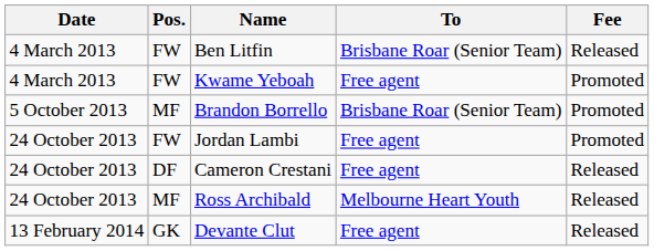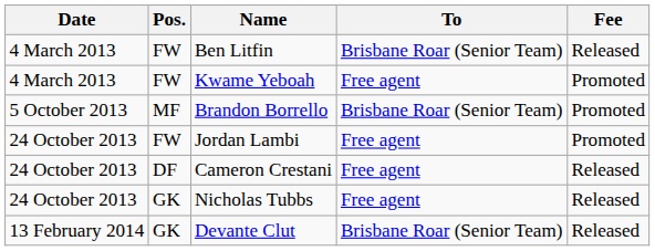 <table class="wikitable sortable">
 <tr>
 <th>Date</th>
 <th>Pos.</th>
 <th>Name</th>
 <th>To</th>
 <th>Fee</th>
 </tr>
 <tr>
 <td>4 March 2013</td>
 <td>FW</td>
 <td> Ben Litfin</td>
 <td><a href='#'>Brisbane Roar</a> (Senior Team)</td>
 <td>Released</td>
 </tr>
 <tr>
 <td>4 March 2013</td>
 <td>FW</td>
 <td> <a href='#'>Kwame Yeboah</a></td>
 <td><a href='#'>Free agent</a></td>
 <td>Promoted</td>
 </tr>
 <tr>
 <td>5 October 2013</td>
 <td>MF</td>
 <td> <a href='#'>Brandon Borrello</a></td>
 <td><a href='#'>Brisbane Roar</a> (Senior Team)</td>
 <td>Promoted</td>
 </tr>
 <tr>
 <td>24 October 2013</td>
 <td>FW</td>
 <td> Jordan Lambi</td>
 <td><a href='#'>Free agent</a></td>
 <td>Promoted</td>
 </tr>
 <tr>
 <td>24 October 2013</td>
 <td>DF</td>
 <td> Cameron Crestani</td>
 <td><a href='#'>Free agent</a></td>
 <td>Released</td>
 </tr>
 <tr>
 <td>24 October 2013</td>
-<td>MF</td>
-<td> <a href='#'>Ross Archibald</a></td>
-<td> <a href='#'>Melbourne Heart Youth</a></td>
+<td>GK</td>
+<td> Nicholas Tubbs</td>
+<td><a href='#'>Free agent</a></td>
 <td>Released</td>
 </tr>
 <tr>
 <td>13 February 2014</td>
 <td>GK</td>
 <td> <a href='#'>Devante Clut</a></td>
-<td><a href='#'>Free agent</a></td>
+<td><a href='#'>Brisbane Roar</a> (Senior Team)</td>
 <td>Released</td>
 </tr>
 </table>
